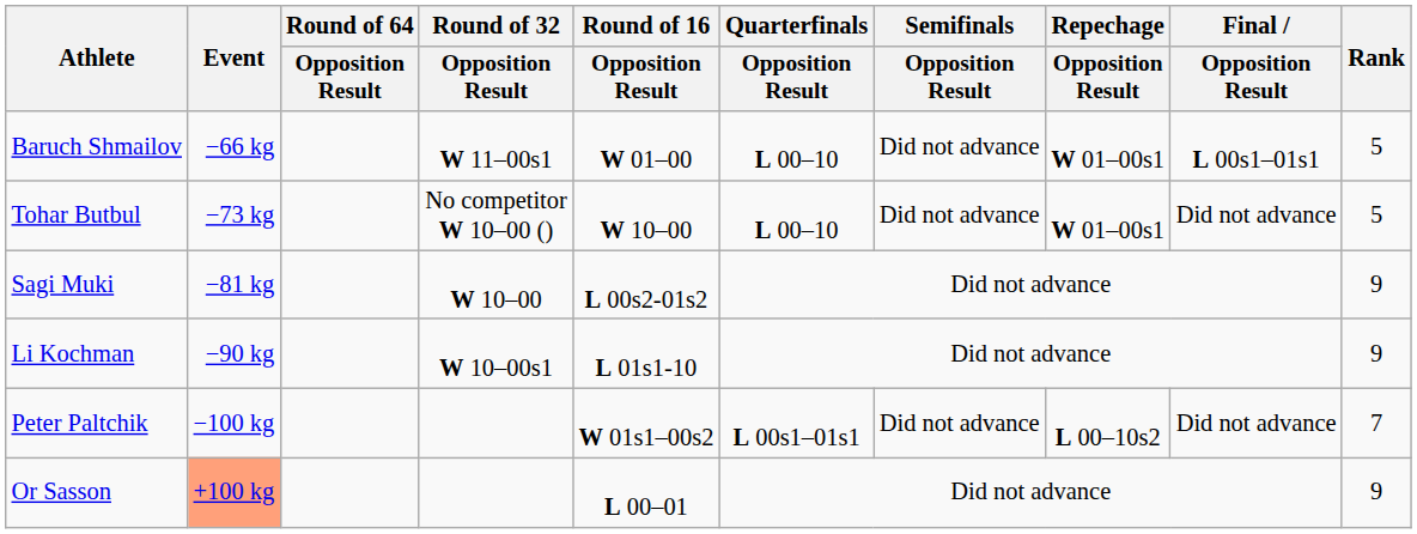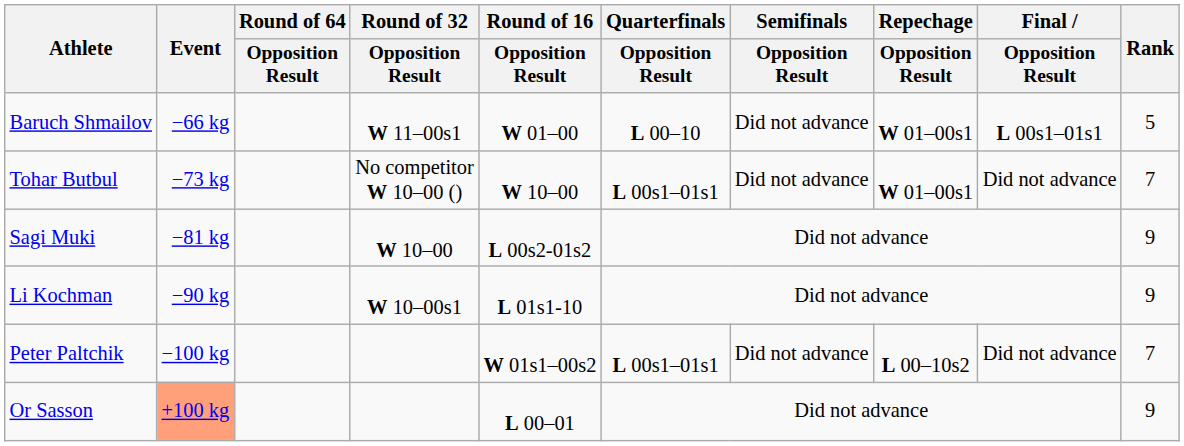 <table class="wikitable" style="font-size:90%; text-align:center">
 <tr>
 <th rowspan=2>Athlete</th>
 <th rowspan=2>Event</th>
 <th>Round of 64</th>
 <th>Round of 32</th>
 <th>Round of 16</th>
 <th>Quarterfinals</th>
 <th>Semifinals</th>
 <th>Repechage</th>
 <th>Final / </th>
 <th rowspan=2>Rank</th>
 </tr>
 <tr style="font-size:95%">
 <th>Opposition <br> Result</th>
 <th>Opposition <br> Result</th>
 <th>Opposition <br> Result</th>
 <th>Opposition <br> Result</th>
 <th>Opposition <br> Result</th>
 <th>Opposition <br> Result</th>
 <th>Opposition <br> Result</th>
 </tr>
 <tr>
 <td align=left><a href='#'>Baruch Shmailov</a></td>
 <td align=right><a href='#'>−66 kg</a></td>
 <td></td>
 <td><br><strong>W</strong> 11–00s1</td>
 <td><br><strong>W</strong> 01–00</td>
 <td><br><strong>L</strong> 00–10</td>
 <td>Did not advance</td>
 <td><br><strong>W</strong> 01–00s1</td>
 <td><br><strong>L</strong> 00s1–01s1</td>
 <td>5</td>
 </tr>
 <tr>
 <td align=left><a href='#'>Tohar Butbul</a></td>
 <td align=right><a href='#'>−73 kg</a></td>
 <td></td>
 <td>No competitor<br><strong>W</strong> 10–00 ()</td>
 <td><br><strong>W</strong> 10–00</td>
-<td><br><strong>L</strong> 00–10</td>
+<td><br><strong>L</strong> 00s1–01s1</td>
 <td>Did not advance</td>
 <td><br><strong>W</strong> 01–00s1</td>
 <td>Did not advance</td>
-<td>5</td>
+<td>7</td>
 </tr>
 <tr>
 <td align=left><a href='#'>Sagi Muki</a></td>
 <td align=right><a href='#'>−81 kg</a></td>
 <td></td>
 <td><br><strong>W</strong> 10–00</td>
 <td><br><strong>L</strong> 00s2-01s2</td>
 <td colspan=4>Did not advance</td>
 <td>9</td>
 </tr>
 <tr>
 <td align=left><a href='#'>Li Kochman</a></td>
 <td align=right><a href='#'>−90 kg</a></td>
 <td></td>
 <td><br><strong>W</strong> 10–00s1</td>
 <td><br><strong>L</strong> 01s1-10</td>
 <td colspan=4>Did not advance</td>
 <td>9</td>
 </tr>
 <tr>
 <td align=left><a href='#'>Peter Paltchik</a></td>
 <td align=right><a href='#'>−100 kg</a></td>
 <td></td>
 <td></td>
 <td><br><strong>W</strong> 01s1–00s2</td>
 <td><br><strong>L</strong> 00s1–01s1</td>
 <td>Did not advance</td>
 <td><br><strong>L</strong> 00–10s2</td>
 <td>Did not advance</td>
 <td>7</td>
 </tr>
 <tr>
 <td align=left><a href='#'>Or Sasson</a></td>
 <td align=right style="background: lightsalmon;"><a href='#'>+100 kg</a></td>
 <td></td>
 <td></td>
 <td><br><strong>L</strong> 00–01</td>
 <td colspan=4>Did not advance</td>
 <td>9</td>
 </tr>
 </table>
